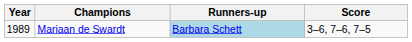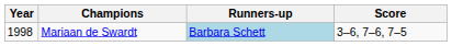 <table class="wikitable">
 <tr>
 <th style="width:40px">Year</th>
 <th style="width:200px">Champions</th>
 <th style="width:200px">Runners-up</th>
 <th style="width:150px" class="unsortable">Score</th>
 </tr>
 <tr>
-<td>1989</td>
+<td>1998</td>
 <td> <a href='#'>Mariaan de Swardt</a></td>
 <td style="background: lightblue;"> <a href='#'>Barbara Schett</a></td>
 <td>3–6, 7–6, 7–5</td>
 </tr>
 </table>
